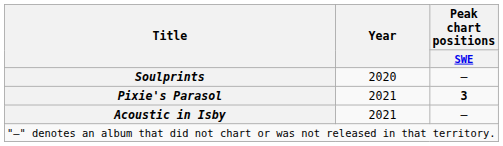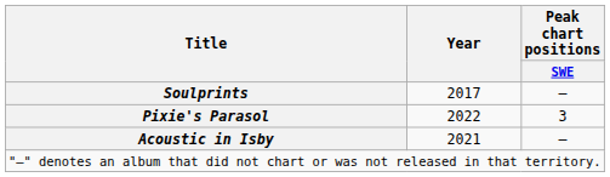 <table class="wikitable plainrowheaders" style="text-align:center;">
 <tr>
 <th scope="col" rowspan="2">Title</th>
 <th scope="col" rowspan="2">Year</th>
 <th scope="col" colspan="1">Peak chart positions</th>
 </tr>
 <tr>
 <th scope="col" style="width:3em;font-size:90%;"><a href='#'>SWE</a><br></th>
 </tr>
 <tr>
 <th scope="row"><em>Soulprints</em></th>
-<td>2020</td>
+<td>2017</td>
 <td>—</td>
 </tr>
 <tr>
 <th scope="row"><em>Pixie's Parasol</em></th>
-<td>2021</td>
-<td><strong>3<br></strong></td>
+<td>2022</td>
+<td>3<br></td>
 </tr>
 <tr>
 <th scope="row"><em>Acoustic in Isby</em></th>
 <td>2021</td>
 <td>—</td>
 </tr>
 <tr>
 <td colspan="7" style="font-size:90%">"—" denotes an album that did not chart or was not released in that territory.</td>
 </tr>
 </table>
